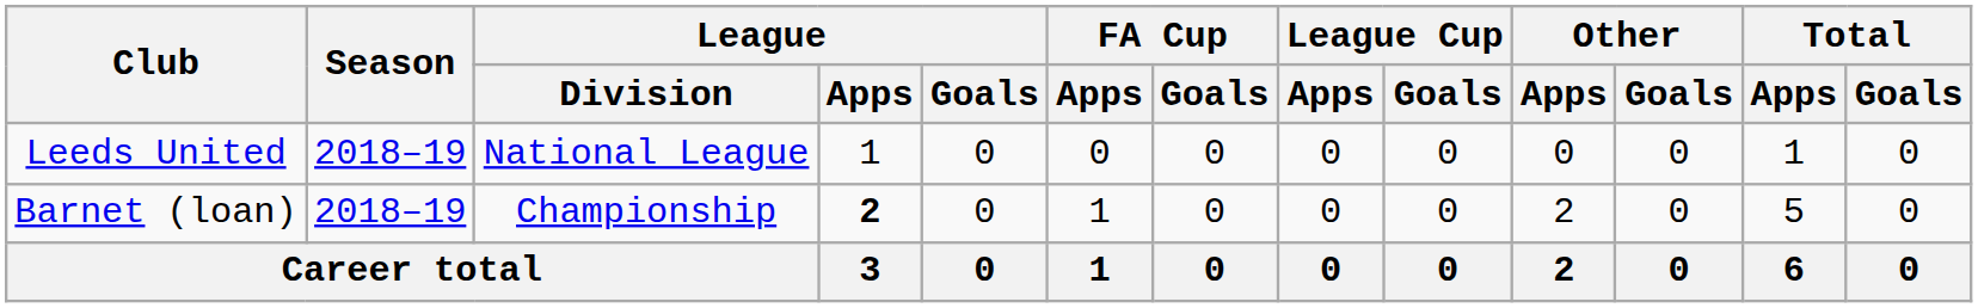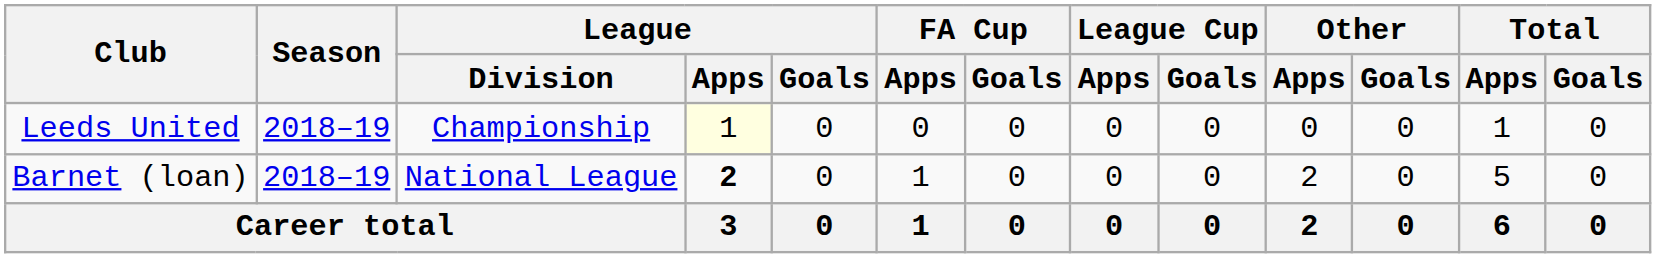 <table class="wikitable" style="text-align: center;">
 <tr>
 <th rowspan="2">Club</th>
 <th rowspan="2">Season</th>
 <th colspan="3">League</th>
 <th colspan="2">FA Cup</th>
 <th colspan="2">League Cup</th>
 <th colspan="2">Other</th>
 <th colspan="2">Total</th>
 </tr>
 <tr>
 <th>Division</th>
 <th>Apps</th>
 <th>Goals</th>
 <th>Apps</th>
 <th>Goals</th>
 <th>Apps</th>
 <th>Goals</th>
 <th>Apps</th>
 <th>Goals</th>
 <th>Apps</th>
 <th>Goals</th>
 </tr>
 <tr>
 <td><a href='#'>Leeds United</a></td>
 <td><a href='#'>2018–19</a></td>
-<td><a href='#'>National League</a></td>
-<td>1</td>
+<td><a href='#'>Championship</a></td>
+<td style="background: lightyellow;">1</td>
 <td>0</td>
 <td>0</td>
 <td>0</td>
 <td>0</td>
 <td>0</td>
 <td>0</td>
 <td>0</td>
 <td>1</td>
 <td>0</td>
 </tr>
 <tr>
 <td><a href='#'>Barnet</a> (loan)</td>
 <td><a href='#'>2018–19</a></td>
-<td><a href='#'>Championship</a></td>
+<td><a href='#'>National League</a></td>
 <td><strong>2</strong></td>
 <td>0</td>
 <td>1</td>
 <td>0</td>
 <td>0</td>
 <td>0</td>
 <td>2</td>
 <td>0</td>
 <td>5</td>
 <td>0</td>
 </tr>
 <tr>
 <th colspan="3">Career total</th>
 <th>3</th>
 <th>0</th>
 <th>1</th>
 <th>0</th>
 <th>0</th>
 <th>0</th>
 <th>2</th>
 <th>0</th>
 <th>6</th>
 <th>0</th>
 </tr>
 </table>
